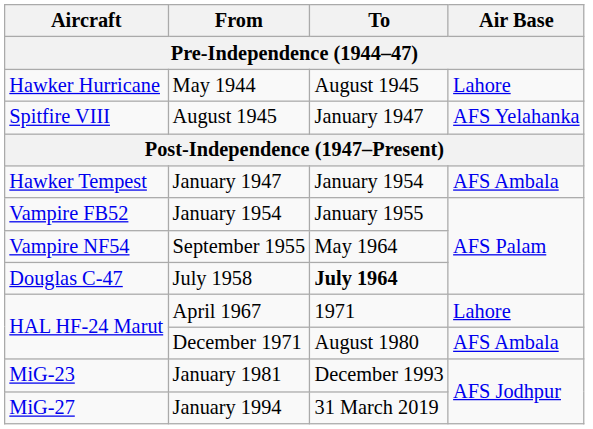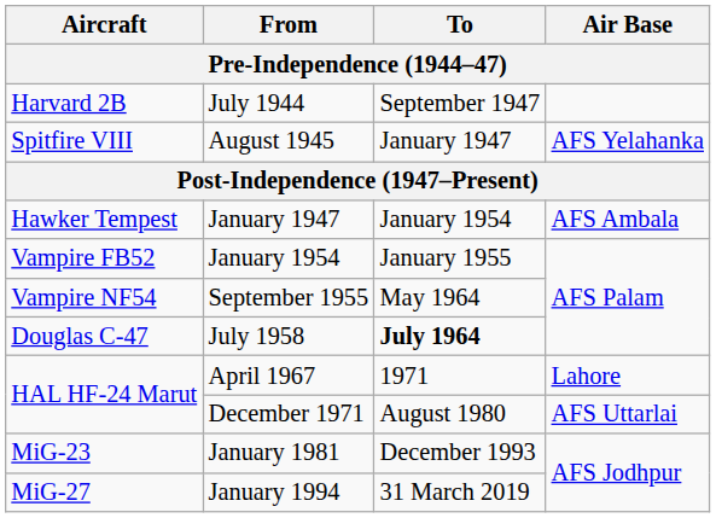 <table class="wikitable">
 <tr>
 <th>Aircraft</th>
 <th>From</th>
 <th>To</th>
 <th>Air Base</th>
 </tr>
 <tr>
 <th colspan='4'>Pre-Independence (1944–47)</th>
 </tr>
 <tr>
-<td><a href='#'>Hawker Hurricane</a></td>
-<td>May 1944</td>
-<td>August 1945</td>
-<td><a href='#'>Lahore</a></td>
+<td><a href='#'>Harvard 2B</a></td>
+<td>July 1944</td>
+<td>September 1947</td>
+<td></td>
 </tr>
 <tr>
 <td><a href='#'>Spitfire VIII</a></td>
 <td>August 1945</td>
 <td>January 1947</td>
 <td><a href='#'>AFS Yelahanka</a></td>
 </tr>
 <tr>
 <th colspan='4'>Post-Independence (1947–Present)</th>
 </tr>
 <tr>
 <td><a href='#'>Hawker Tempest</a></td>
 <td>January 1947</td>
 <td>January 1954</td>
 <td><a href='#'>AFS Ambala</a></td>
 </tr>
 <tr>
 <td><a href='#'>Vampire FB52</a></td>
 <td>January 1954</td>
 <td>January 1955</td>
 <td rowspan='3'><a href='#'>AFS Palam</a></td>
 </tr>
 <tr>
 <td><a href='#'>Vampire NF54</a></td>
 <td>September 1955</td>
 <td>May 1964</td>
 </tr>
 <tr>
 <td><a href='#'>Douglas C-47</a></td>
 <td>July 1958</td>
 <td><strong>July 1964</strong></td>
 </tr>
 <tr>
 <td rowspan='2'><a href='#'>HAL HF-24 Marut</a></td>
 <td>April 1967</td>
 <td>1971</td>
 <td><a href='#'>Lahore</a></td>
 </tr>
 <tr>
 <td>December 1971</td>
 <td>August 1980</td>
-<td><a href='#'>AFS Ambala</a></td>
+<td><a href='#'>AFS Uttarlai</a></td>
 </tr>
 <tr>
 <td><a href='#'>MiG-23</a></td>
 <td>January 1981</td>
 <td>December 1993</td>
 <td rowspan='2'><a href='#'>AFS Jodhpur</a></td>
 </tr>
 <tr>
 <td><a href='#'>MiG-27</a></td>
 <td>January 1994</td>
 <td>31 March 2019</td>
 </tr>
 </table>
